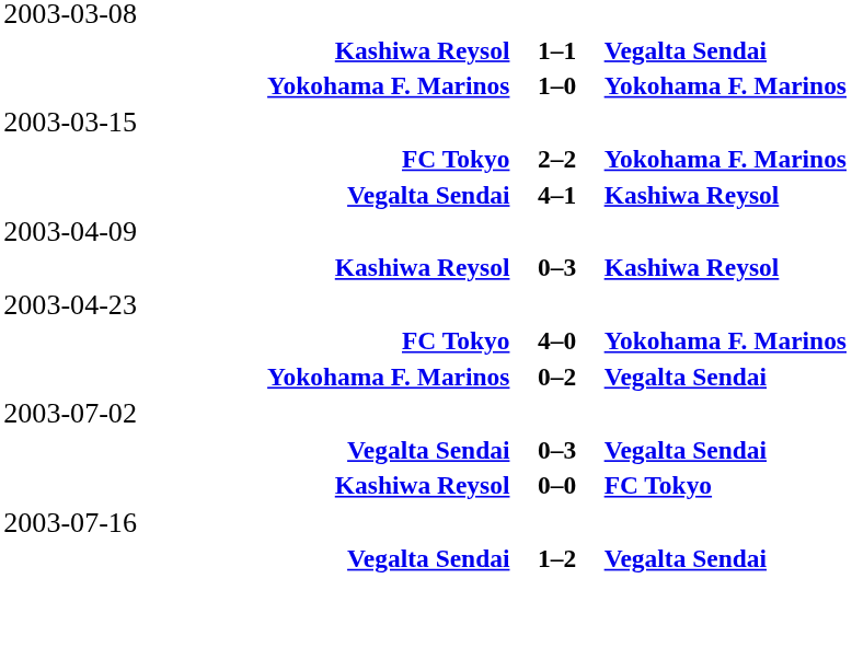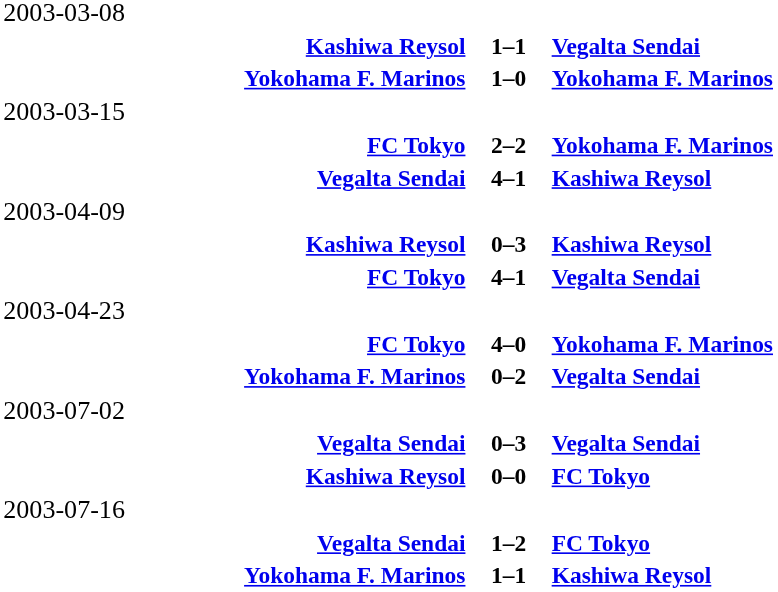 <table width=100% cellspacing=1>
 <tr>
 <th></th>
 <th></th>
 <th></th>
 </tr>
 <tr>
 <td>2003-03-08</td>
 </tr>
 <tr style=font-size:90%>
 <td align=right><strong><a href='#'>Kashiwa Reysol</a></strong></td>
 <td align=center><strong>1–1</strong></td>
 <td><strong><a href='#'>Vegalta Sendai</a></strong></td>
 </tr>
 <tr style=font-size:90%>
 <td align=right><strong><a href='#'>Yokohama F. Marinos</a></strong></td>
 <td align=center><strong>1–0</strong></td>
 <td><strong><a href='#'>Yokohama F. Marinos</a></strong></td>
 </tr>
 <tr>
 <td>2003-03-15</td>
 </tr>
 <tr style=font-size:90%>
 <td align=right><strong><a href='#'>FC Tokyo</a></strong></td>
 <td align=center><strong>2–2</strong></td>
 <td><strong><a href='#'>Yokohama F. Marinos</a></strong></td>
 </tr>
 <tr style=font-size:90%>
 <td align=right><strong><a href='#'>Vegalta Sendai</a></strong></td>
 <td align=center><strong>4–1</strong></td>
 <td><strong><a href='#'>Kashiwa Reysol</a></strong></td>
 </tr>
 <tr>
 <td>2003-04-09</td>
 </tr>
 <tr style=font-size:90%>
 <td align=right><strong><a href='#'>Kashiwa Reysol</a></strong></td>
 <td align=center><strong>0–3</strong></td>
 <td><strong><a href='#'>Kashiwa Reysol</a></strong></td>
 </tr>
+<tr style=font-size:90%>
+<td align=right><strong><a href='#'>FC Tokyo</a></strong></td>
+<td align=center><strong>4–1</strong></td>
+<td><strong><a href='#'>Vegalta Sendai</a></strong></td>
+</tr>
 <tr>
 <td>2003-04-23</td>
 </tr>
 <tr style=font-size:90%>
 <td align=right><strong><a href='#'>FC Tokyo</a></strong></td>
 <td align=center><strong>4–0</strong></td>
 <td><strong><a href='#'>Yokohama F. Marinos</a></strong></td>
 </tr>
 <tr style=font-size:90%>
 <td align=right><strong><a href='#'>Yokohama F. Marinos</a></strong></td>
 <td align=center><strong>0–2</strong></td>
 <td><strong><a href='#'>Vegalta Sendai</a></strong></td>
 </tr>
 <tr>
 <td>2003-07-02</td>
 </tr>
 <tr style=font-size:90%>
 <td align=right><strong><a href='#'>Vegalta Sendai</a></strong></td>
 <td align=center><strong>0–3</strong></td>
 <td><strong><a href='#'>Vegalta Sendai</a></strong></td>
 </tr>
 <tr style=font-size:90%>
 <td align=right><strong><a href='#'>Kashiwa Reysol</a></strong></td>
 <td align=center><strong>0–0</strong></td>
 <td><strong><a href='#'>FC Tokyo</a></strong></td>
 </tr>
 <tr>
 <td>2003-07-16</td>
 </tr>
 <tr style=font-size:90%>
 <td align=right><strong><a href='#'>Vegalta Sendai</a></strong></td>
 <td align=center><strong>1–2</strong></td>
-<td><strong><a href='#'>Vegalta Sendai</a></strong></td>
+<td><strong><a href='#'>FC Tokyo</a></strong></td>
+</tr>
+<tr style=font-size:90%>
+<td align=right><strong><a href='#'>Yokohama F. Marinos</a></strong></td>
+<td align=center><strong>1–1</strong></td>
+<td><strong><a href='#'>Kashiwa Reysol</a></strong></td>
 </tr>
 </table>
